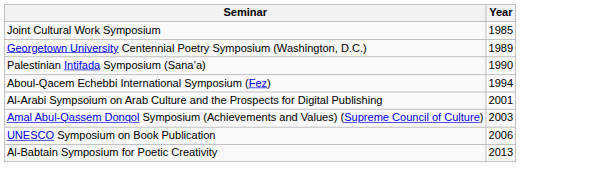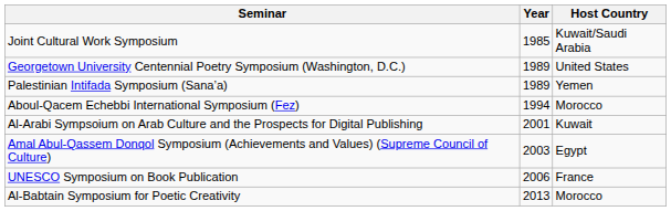 <table class="wikitable">
 <tr>
 <th>Seminar</th>
 <th>Year</th>
+<th>Host Country</th>
 </tr>
 <tr>
 <td>Joint Cultural Work Symposium</td>
 <td>1985</td>
+<td>Kuwait/Saudi Arabia</td>
 </tr>
 <tr>
 <td><a href='#'>Georgetown University</a> Centennial Poetry Symposium (Washington, D.C.)</td>
 <td>1989</td>
+<td>United States</td>
 </tr>
 <tr>
 <td>Palestinian <a href='#'>Intifada</a> Symposium (Sana’a)</td>
-<td>1990</td>
+<td>1989</td>
+<td>Yemen</td>
 </tr>
 <tr>
 <td>Aboul-Qacem Echebbi International Symposium (<a href='#'>Fez</a>)</td>
 <td>1994</td>
+<td>Morocco</td>
 </tr>
 <tr>
 <td>Al-Arabi Sympsoium on Arab Culture and the Prospects for Digital Publishing</td>
 <td>2001</td>
+<td>Kuwait</td>
 </tr>
 <tr>
 <td><a href='#'>Amal Abul-Qassem Donqol</a> Symposium (Achievements and Values) (<a href='#'>Supreme Council of Culture</a>)</td>
 <td>2003</td>
+<td>Egypt</td>
 </tr>
 <tr>
 <td><a href='#'>UNESCO</a> Symposium on Book Publication</td>
 <td>2006</td>
+<td>France</td>
 </tr>
 <tr>
 <td>Al-Babtain Symposium for Poetic Creativity</td>
 <td>2013</td>
+<td>Morocco</td>
 </tr>
 </table>
